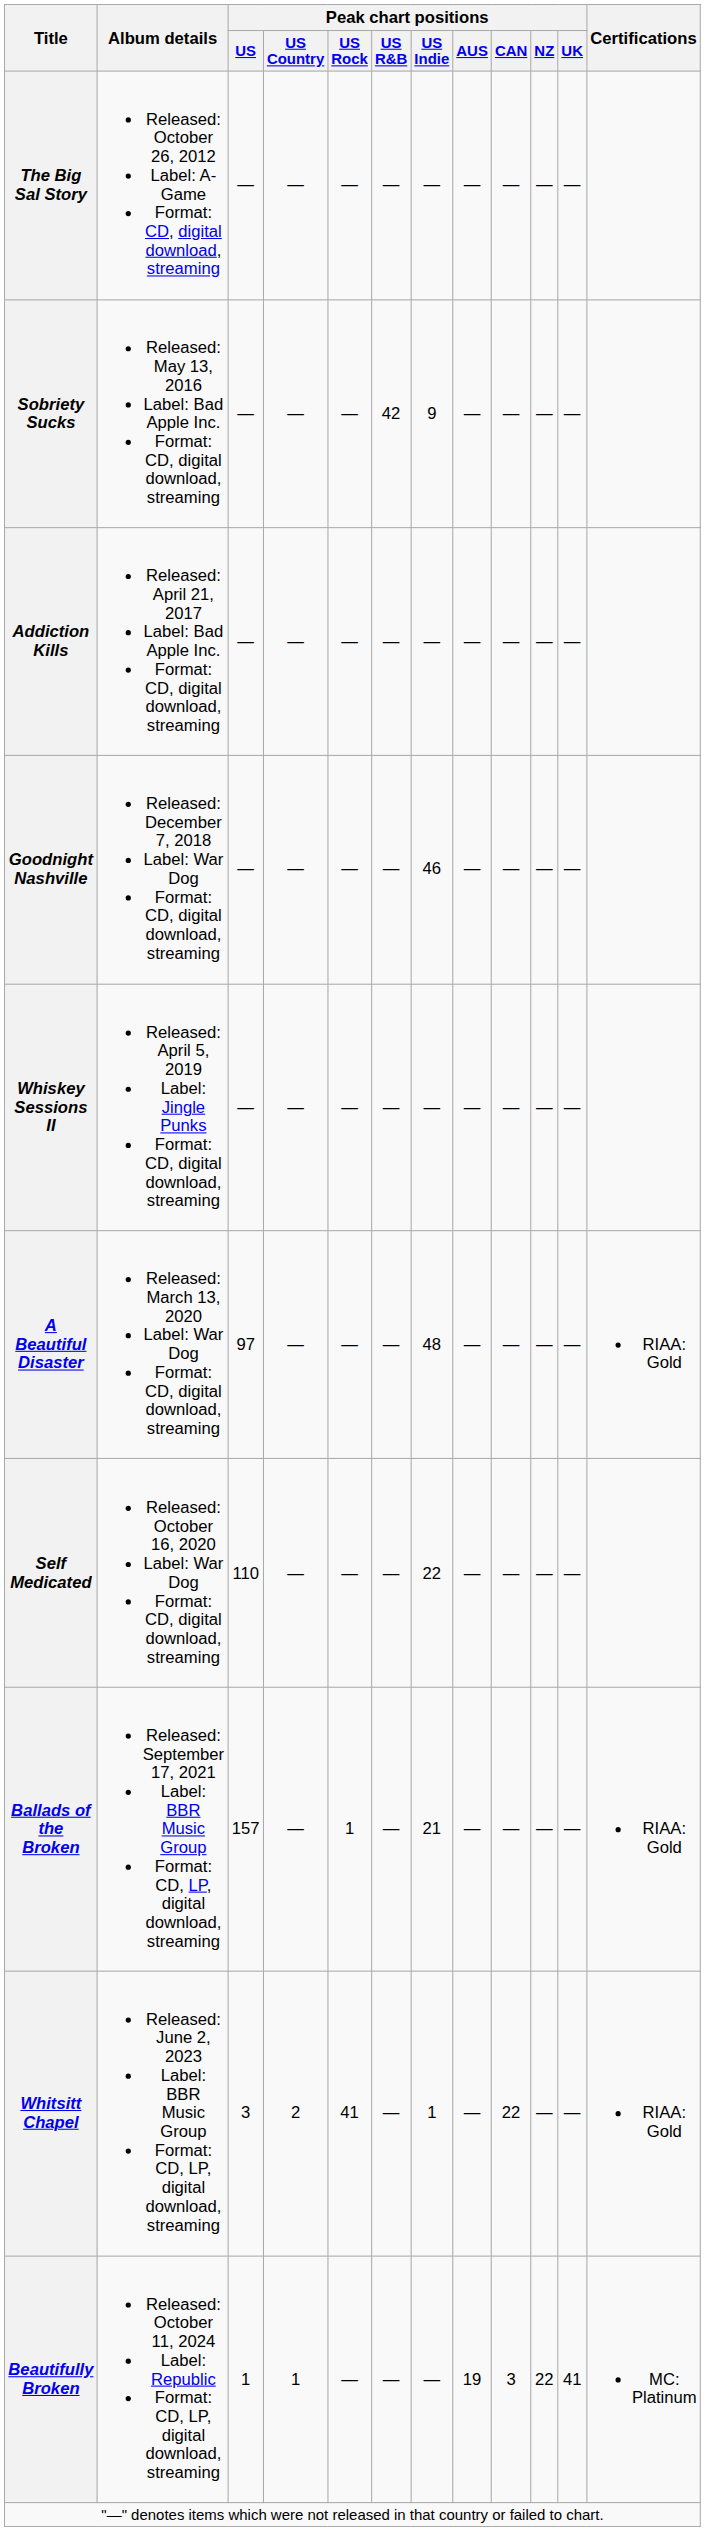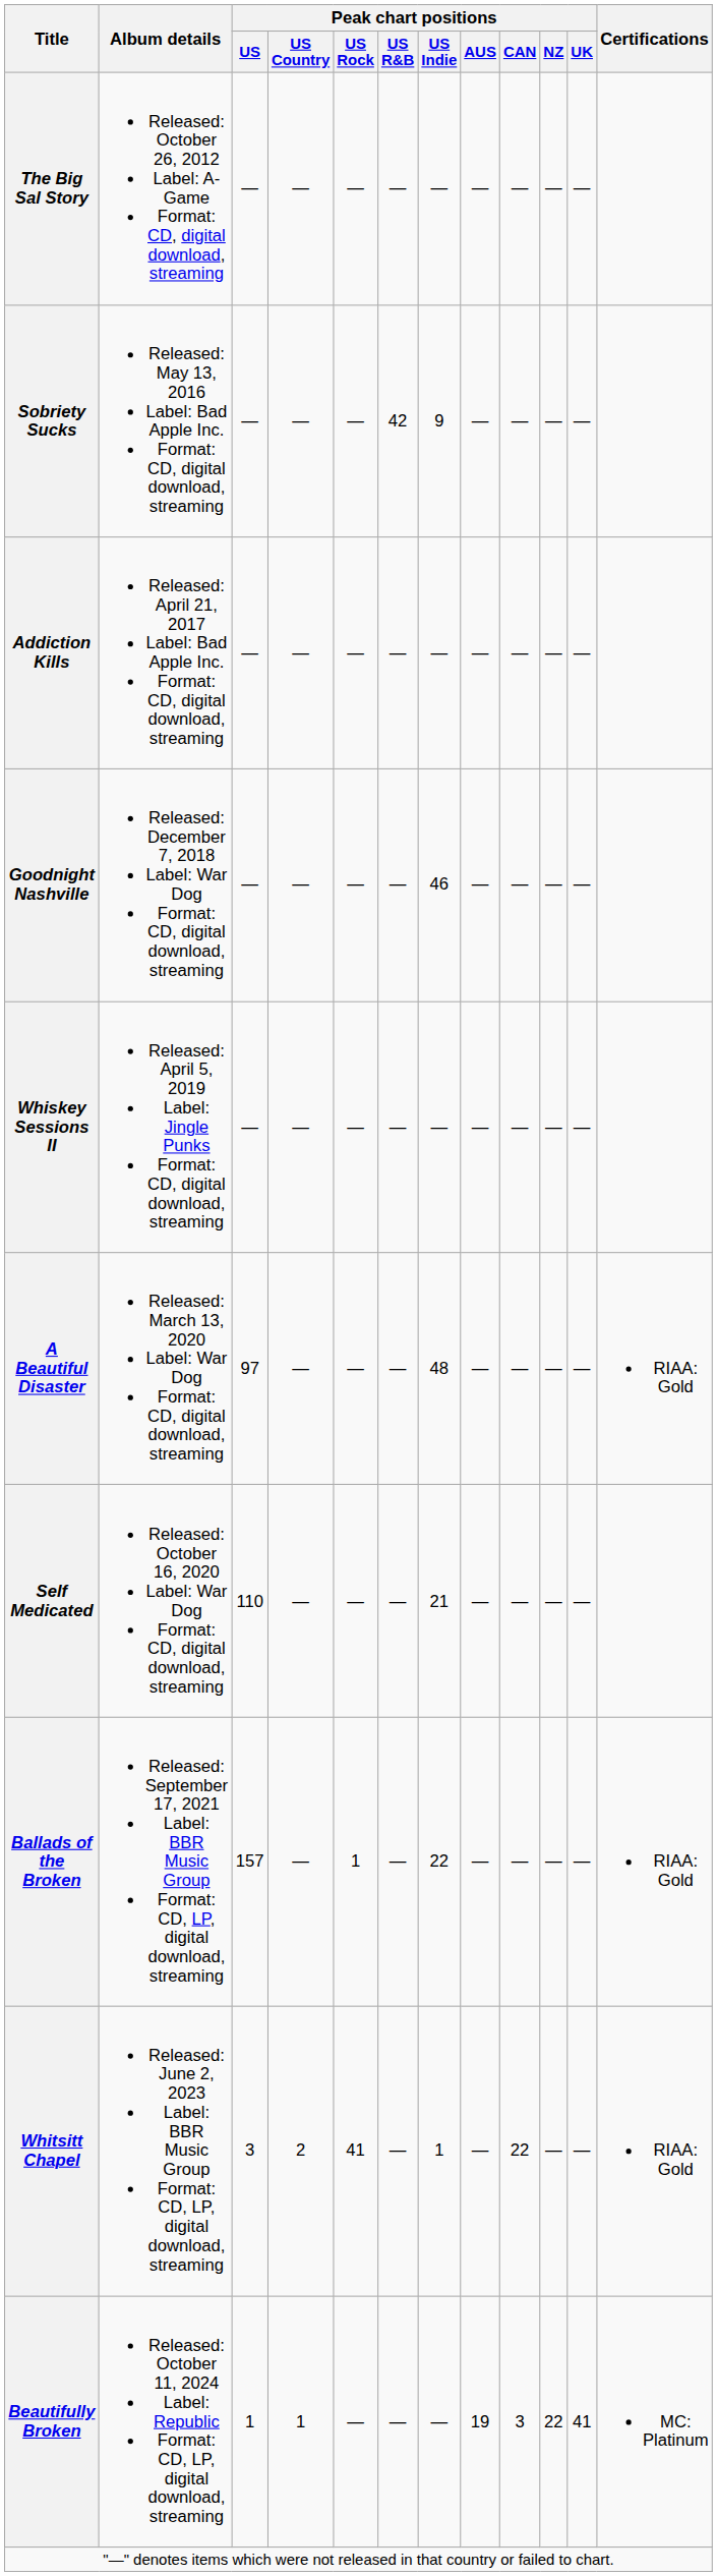 <table class="wikitable plainrowheaders" style="text-align:center;">
 <tr>
 <th scope="col" rowspan="2" style="width:10em;">Title</th>
 <th scope="col" rowspan="2" style="width:18em;">Album details</th>
 <th colspan="9" scope="col">Peak chart positions</th>
 <th scope="col" rowspan="2">Certifications</th>
 </tr>
 <tr>
 <th scope="col" style="width:3em;font-size:90%;"><a href='#'>US</a><br></th>
 <th scope="col" style="width:3em;font-size:90%;"><a href='#'>US<br>Country</a><br></th>
 <th scope="col" style="width:3em;font-size:90%;"><a href='#'>US<br>Rock</a><br></th>
 <th scope="col" style="width:3em;font-size:90%;"><a href='#'>US R&B</a><br></th>
 <th scope="col" style="width:3em;font-size:90%;"><a href='#'>US Indie</a><br></th>
 <th scope="col" style="width:3em;font-size:90%;"><a href='#'>AUS</a><br></th>
 <th scope="col" style="width:3em;font-size:90%;"><a href='#'>CAN</a><br></th>
 <th scope="col" style="width:3em;font-size:90%;"><a href='#'>NZ</a><br></th>
 <th scope="col" style="width:3em;font-size:90%;"><a href='#'>UK</a><br></th>
 </tr>
 <tr>
 <th scope="row"><em>The Big Sal Story</em></th>
 <td><br><ul><li>Released: October 26, 2012</li><li>Label: A-Game</li><li>Format: <a href='#'>CD</a>, <a href='#'>digital download</a>, <a href='#'>streaming</a></li></ul></td>
 <td>—</td>
 <td>—</td>
 <td>—</td>
 <td>—</td>
 <td>—</td>
 <td>—</td>
 <td>—</td>
 <td>—</td>
 <td>—</td>
 <td></td>
 </tr>
 <tr>
 <th scope="row"><em>Sobriety Sucks</em></th>
 <td><br><ul><li>Released: May 13, 2016</li><li>Label: Bad Apple Inc.</li><li>Format: CD, digital download, streaming</li></ul></td>
 <td>—</td>
 <td>—</td>
 <td>—</td>
 <td>42</td>
 <td>9</td>
 <td>—</td>
 <td>—</td>
 <td>—</td>
 <td>—</td>
 <td></td>
 </tr>
 <tr>
 <th scope="row"><em>Addiction Kills</em></th>
 <td><br><ul><li>Released: April 21, 2017</li><li>Label: Bad Apple Inc.</li><li>Format: CD, digital download, streaming</li></ul></td>
 <td>—</td>
 <td>—</td>
 <td>—</td>
 <td>—</td>
 <td>—</td>
 <td>—</td>
 <td>—</td>
 <td>—</td>
 <td>—</td>
 <td></td>
 </tr>
 <tr>
 <th scope="row"><em>Goodnight Nashville</em></th>
 <td><br><ul><li>Released: December 7, 2018</li><li>Label: War Dog</li><li>Format: CD, digital download, streaming</li></ul></td>
 <td>—</td>
 <td>—</td>
 <td>—</td>
 <td>—</td>
 <td>46</td>
 <td>—</td>
 <td>—</td>
 <td>—</td>
 <td>—</td>
 <td></td>
 </tr>
 <tr>
 <th scope="row"><em>Whiskey Sessions II</em></th>
 <td><br><ul><li>Released: April 5, 2019</li><li>Label: <a href='#'>Jingle Punks</a></li><li>Format: CD, digital download, streaming</li></ul></td>
 <td>—</td>
 <td>—</td>
 <td>—</td>
 <td>—</td>
 <td>—</td>
 <td>—</td>
 <td>—</td>
 <td>—</td>
 <td>—</td>
 <td></td>
 </tr>
 <tr>
 <th scope="row"><em><a href='#'>A Beautiful Disaster</a></em></th>
 <td><br><ul><li>Released: March 13, 2020</li><li>Label: War Dog</li><li>Format: CD, digital download, streaming</li></ul></td>
 <td>97</td>
 <td>—</td>
 <td>—</td>
 <td>—</td>
 <td>48</td>
 <td>—</td>
 <td>—</td>
 <td>—</td>
 <td>—</td>
 <td><br><ul><li>RIAA: Gold</li></ul></td>
 </tr>
 <tr>
 <th scope="row"><em>Self Medicated</em></th>
 <td><br><ul><li>Released: October 16, 2020</li><li>Label: War Dog</li><li>Format: CD, digital download, streaming</li></ul></td>
 <td>110</td>
 <td>—</td>
 <td>—</td>
 <td>—</td>
-<td>22</td>
+<td>21</td>
 <td>—</td>
 <td>—</td>
 <td>—</td>
 <td>—</td>
 <td></td>
 </tr>
 <tr>
 <th scope="row"><em><a href='#'>Ballads of the Broken</a></em></th>
 <td><br><ul><li>Released: September 17, 2021</li><li>Label: <a href='#'>BBR Music Group</a></li><li>Format: CD, <a href='#'>LP</a>, digital download, streaming</li></ul></td>
 <td>157</td>
 <td>—</td>
 <td>1</td>
 <td>—</td>
-<td>21</td>
+<td>22</td>
 <td>—</td>
 <td>—</td>
 <td>—</td>
 <td>—</td>
 <td><br><ul><li>RIAA: Gold</li></ul></td>
 </tr>
 <tr>
 <th scope="row"><em><a href='#'>Whitsitt Chapel</a></em></th>
 <td><br><ul><li>Released: June 2, 2023</li><li>Label: BBR Music Group</li><li>Format: CD, LP, digital download, streaming</li></ul></td>
 <td>3</td>
 <td>2</td>
 <td>41</td>
 <td>—</td>
 <td>1</td>
 <td>—</td>
 <td>22</td>
 <td>—</td>
 <td>—</td>
 <td><br><ul><li>RIAA: Gold</li></ul></td>
 </tr>
 <tr>
 <th scope="row"><em><a href='#'>Beautifully Broken</a></em></th>
 <td><br><ul><li>Released: October 11, 2024</li><li>Label: <a href='#'>Republic</a></li><li>Format: CD, LP, digital download, streaming</li></ul></td>
 <td>1</td>
 <td>1</td>
 <td>—</td>
 <td>—</td>
 <td>—</td>
 <td>19</td>
 <td>3</td>
 <td>22</td>
 <td>41</td>
 <td><br><ul><li>MC: Platinum</li></ul></td>
 </tr>
 <tr>
 <td colspan="17" style="font-size:90%;">"—" denotes items which were not released in that country or failed to chart.</td>
 </tr>
 </table>
